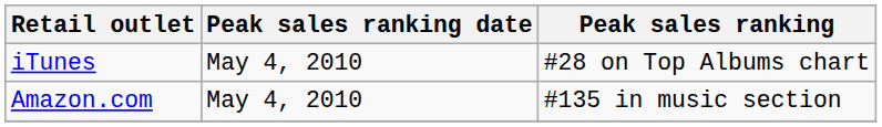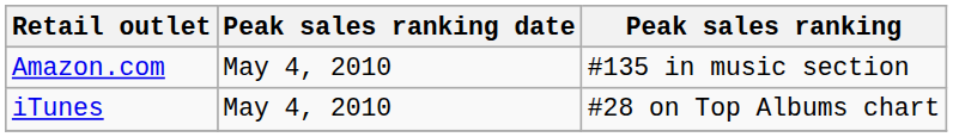 <table class="wikitable">
 <tr>
 <th>Retail outlet</th>
 <th>Peak sales ranking date</th>
 <th>Peak sales ranking</th>
 </tr>
 <tr>
+<td><a href='#'>Amazon.com</a></td>
+<td>May 4, 2010</td>
+<td>#135 in music section</td>
+</tr>
+<tr>
 <td><a href='#'>iTunes</a></td>
 <td>May 4, 2010</td>
 <td>#28 on Top Albums chart</td>
 </tr>
 <tr>
-<td><a href='#'>Amazon.com</a></td>
-<td>May 4, 2010</td>
-<td>#135 in music section</td>
-</tr>
-<tr>
 </tr>
 </table>
